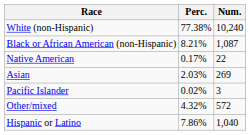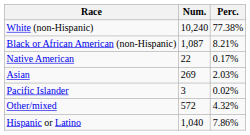 <table class="wikitable">
 <tr>
 <th>Race</th>
+<th>Num.</th>
 <th>Perc.</th>
-<th>Num.</th>
 </tr>
 <tr>
 <td><a href='#'>White</a> (non-Hispanic)</td>
+<td>10,240</td>
 <td>77.38%</td>
-<td>10,240</td>
 </tr>
 <tr>
 <td><a href='#'>Black or African American</a> (non-Hispanic)</td>
+<td>1,087</td>
 <td>8.21%</td>
-<td>1,087</td>
 </tr>
 <tr>
 <td><a href='#'>Native American</a></td>
+<td>22</td>
 <td>0.17%</td>
-<td>22</td>
 </tr>
 <tr>
 <td><a href='#'>Asian</a></td>
+<td>269</td>
 <td>2.03%</td>
-<td>269</td>
 </tr>
 <tr>
 <td><a href='#'>Pacific Islander</a></td>
+<td>3</td>
 <td>0.02%</td>
-<td>3</td>
 </tr>
 <tr>
 <td><a href='#'>Other/mixed</a></td>
+<td>572</td>
 <td>4.32%</td>
-<td>572</td>
 </tr>
 <tr>
 <td><a href='#'>Hispanic</a> or <a href='#'>Latino</a></td>
+<td>1,040</td>
 <td>7.86%</td>
-<td>1,040</td>
 </tr>
 </table>
